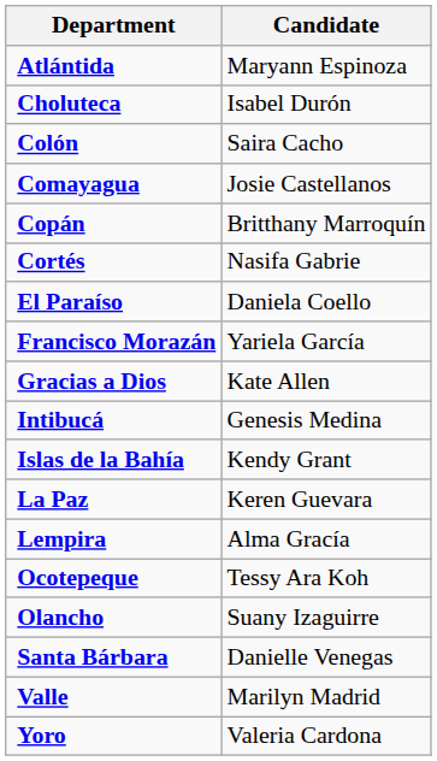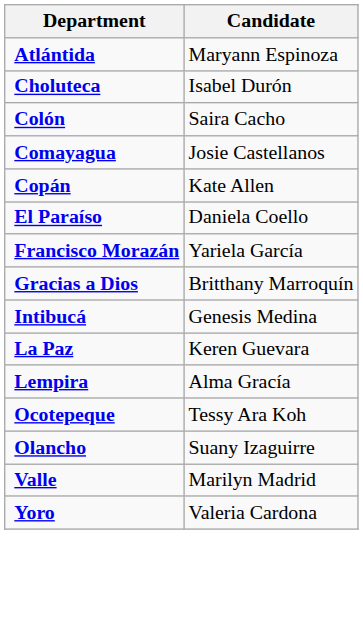 <table class="wikitable sortable static-row-numbers static-row-header-text" style="font-size: 90%;">
 <tr>
 <th><span><strong>Department</strong></span></th>
 <th><span><strong>Candidate</strong></span></th>
 </tr>
 <tr>
 <td><strong> <a href='#'>Atlántida</a></strong></td>
 <td>Maryann Espinoza</td>
 </tr>
 <tr>
 <td><strong> <a href='#'>Choluteca</a></strong></td>
 <td>Isabel Durón</td>
 </tr>
 <tr>
 <td><strong> <a href='#'>Colón</a></strong></td>
 <td>Saira Cacho</td>
 </tr>
 <tr>
 <td><strong> <a href='#'>Comayagua</a></strong></td>
 <td>Josie Castellanos</td>
 </tr>
 <tr>
 <td><strong> <a href='#'>Copán</a></strong></td>
-<td>Britthany Marroquín</td>
-</tr>
-<tr>
-<td><strong> <a href='#'>Cortés</a></strong></td>
-<td>Nasifa Gabrie</td>
+<td>Kate Allen</td>
 </tr>
 <tr>
 <td><strong> <a href='#'>El Paraíso</a></strong></td>
 <td>Daniela Coello</td>
 </tr>
 <tr>
 <td><strong> <a href='#'>Francisco Morazán</a></strong></td>
 <td>Yariela García</td>
 </tr>
 <tr>
 <td><strong> <a href='#'>Gracias a Dios</a></strong></td>
-<td>Kate Allen</td>
+<td>Britthany Marroquín</td>
 </tr>
 <tr>
 <td><strong> <a href='#'>Intibucá</a></strong></td>
 <td>Genesis Medina</td>
-</tr>
-<tr>
-<td><strong> <a href='#'>Islas de la Bahía</a></strong></td>
-<td>Kendy Grant</td>
 </tr>
 <tr>
 <td><strong> <a href='#'>La Paz</a></strong></td>
 <td>Keren Guevara</td>
 </tr>
 <tr>
 <td><strong> <a href='#'>Lempira</a></strong></td>
 <td>Alma Gracía</td>
 </tr>
 <tr>
 <td><strong> <a href='#'>Ocotepeque</a></strong></td>
 <td>Tessy Ara Koh</td>
 </tr>
 <tr>
 <td><strong> <a href='#'>Olancho</a></strong></td>
 <td>Suany Izaguirre</td>
 </tr>
 <tr>
-<td><strong> <a href='#'>Santa Bárbara</a></strong></td>
-<td>Danielle Venegas</td>
-</tr>
-<tr>
 <td><strong> <a href='#'>Valle</a></strong></td>
 <td>Marilyn Madrid</td>
 </tr>
 <tr>
 <td><strong> <a href='#'>Yoro</a></strong></td>
 <td>Valeria Cardona</td>
 </tr>
 </table>
